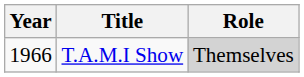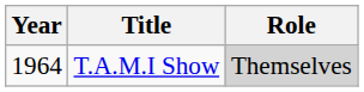 <table class="wikitable">
 <tr>
 <th>Year</th>
 <th>Title</th>
 <th>Role</th>
 </tr>
 <tr>
-<td>1966</td>
+<td>1964</td>
 <td><a href='#'>T.A.M.I Show</a></td>
 <td style="background: lightgrey;">Themselves</td>
 </tr>
 </table>
